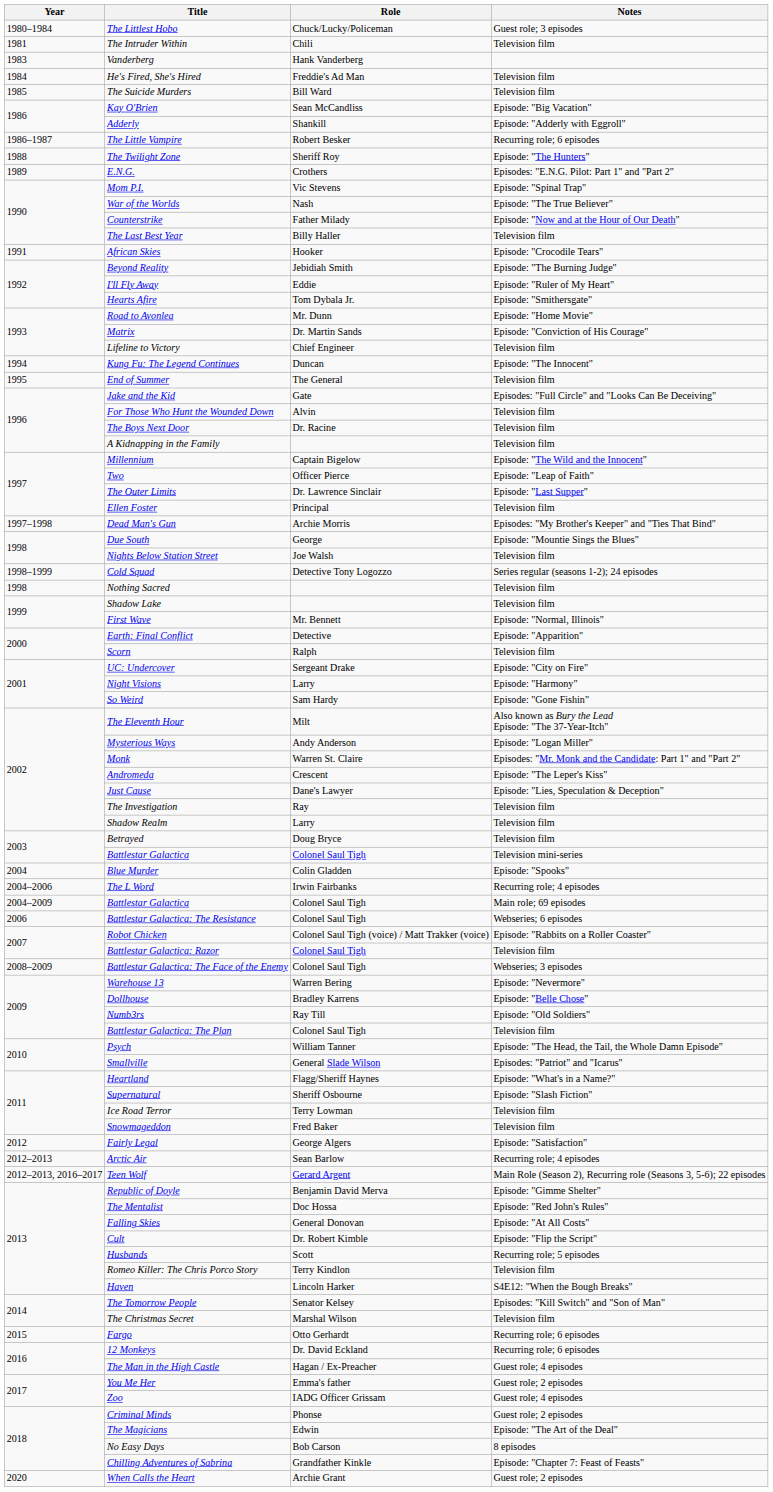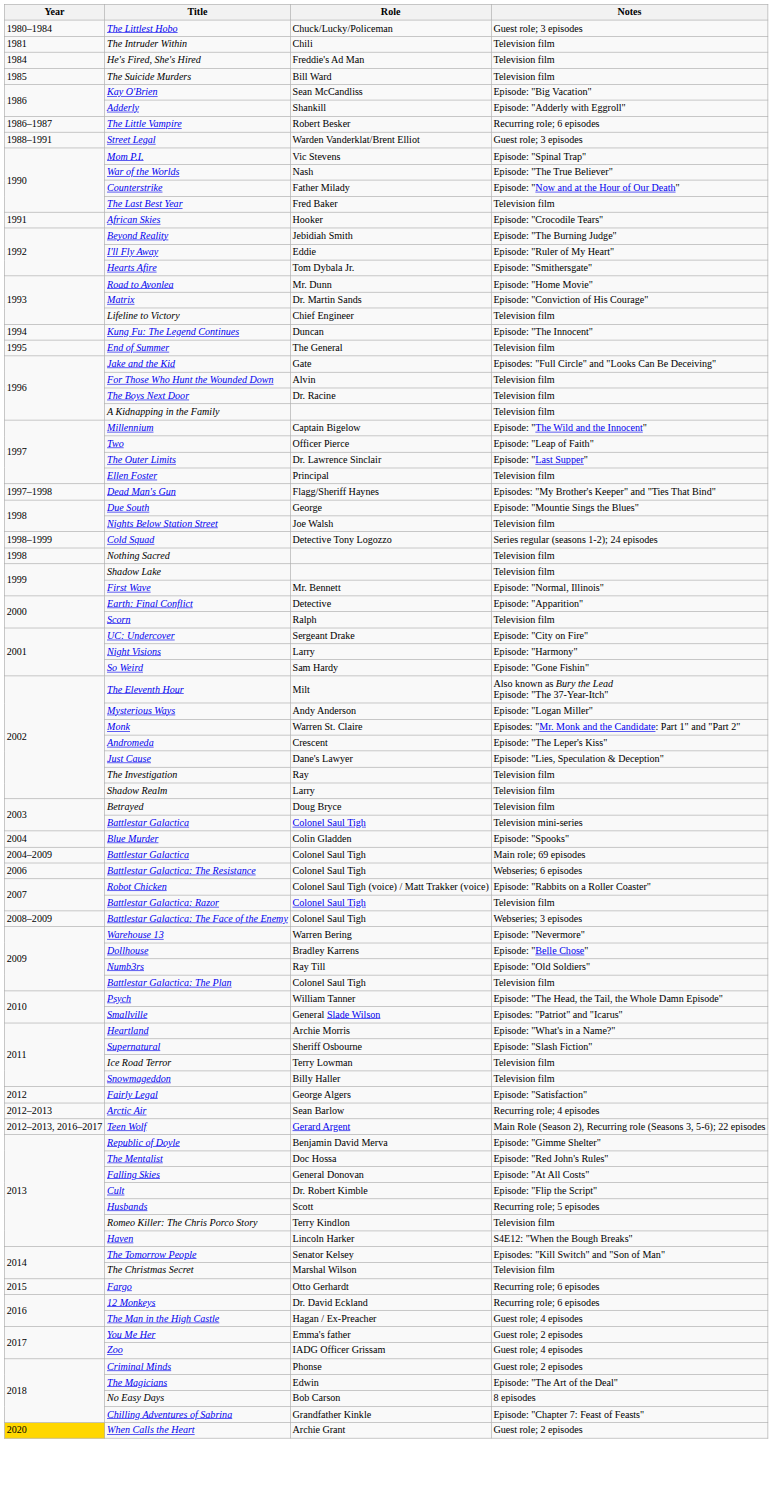 <table class="wikitable sortable">
 <tr>
 <th>Year</th>
 <th>Title</th>
 <th>Role</th>
 <th class="unsortable">Notes</th>
 </tr>
 <tr>
 <td>1980–1984</td>
 <td data-sort-value="Littlest Hobo, The"><em><a href='#'>The Littlest Hobo</a></em></td>
 <td>Chuck/Lucky/Policeman</td>
 <td>Guest role; 3 episodes</td>
 </tr>
 <tr>
 <td>1981</td>
 <td data-sort-value="Intruder Within, The"><em>The Intruder Within</em></td>
 <td>Chili</td>
 <td>Television film</td>
-</tr>
-<tr>
-<td>1983</td>
-<td><em>Vanderberg</em></td>
-<td>Hank Vanderberg</td>
-<td></td>
 </tr>
 <tr>
 <td>1984</td>
 <td><em>He's Fired, She's Hired</em></td>
 <td>Freddie's Ad Man</td>
 <td>Television film</td>
 </tr>
 <tr>
 <td>1985</td>
 <td data-sort-value="Suicide Murders, The"><em>The Suicide Murders</em></td>
 <td>Bill Ward</td>
 <td>Television film</td>
 </tr>
 <tr>
 <td rowspan="2">1986</td>
 <td><em><a href='#'>Kay O'Brien</a></em></td>
 <td>Sean McCandliss</td>
 <td>Episode: "Big Vacation"</td>
 </tr>
 <tr>
 <td><em><a href='#'>Adderly</a></em></td>
 <td>Shankill</td>
 <td>Episode: "Adderly with Eggroll"</td>
 </tr>
 <tr>
 <td>1986–1987</td>
 <td data-sort-value="Little Vampire, The"><em><a href='#'>The Little Vampire</a></em></td>
 <td>Robert Besker</td>
 <td>Recurring role; 6 episodes</td>
 </tr>
 <tr>
-<td>1988</td>
-<td data-sort-value="Twilight Zone, The"><em><a href='#'>The Twilight Zone</a></em></td>
-<td>Sheriff Roy</td>
-<td>Episode: "<a href='#'>The Hunters</a>"</td>
-</tr>
-<tr>
-<td>1989</td>
-<td><em><a href='#'>E.N.G.</a></em></td>
-<td>Crothers</td>
-<td>Episodes: "E.N.G. Pilot: Part 1" and "Part 2"</td>
+<td>1988–1991</td>
+<td><em><a href='#'>Street Legal</a></em></td>
+<td>Warden Vanderklat/Brent Elliot</td>
+<td>Guest role; 3 episodes</td>
 </tr>
 <tr>
 <td rowspan="4">1990</td>
 <td><em><a href='#'>Mom P.I.</a></em></td>
 <td>Vic Stevens</td>
 <td>Episode: "Spinal Trap"</td>
 </tr>
 <tr>
 <td><em><a href='#'>War of the Worlds</a></em></td>
 <td>Nash</td>
 <td>Episode: "The True Believer"</td>
 </tr>
 <tr>
 <td><em><a href='#'>Counterstrike</a></em></td>
 <td>Father Milady</td>
 <td>Episode: "<a href='#'>Now and at the Hour of Our Death</a>"</td>
 </tr>
 <tr>
 <td data-sort-value="Last Best Year, The"><em><a href='#'>The Last Best Year</a></em></td>
-<td>Billy Haller</td>
+<td>Fred Baker</td>
 <td>Television film</td>
 </tr>
 <tr>
 <td>1991</td>
 <td><em><a href='#'>African Skies</a></em></td>
 <td>Hooker</td>
 <td>Episode: "Crocodile Tears"</td>
 </tr>
 <tr>
 <td rowspan="3">1992</td>
 <td><em><a href='#'>Beyond Reality</a></em></td>
 <td>Jebidiah Smith</td>
 <td>Episode: "The Burning Judge"</td>
 </tr>
 <tr>
 <td><em><a href='#'>I'll Fly Away</a></em></td>
 <td>Eddie</td>
 <td>Episode: "Ruler of My Heart"</td>
 </tr>
 <tr>
 <td><em><a href='#'>Hearts Afire</a></em></td>
 <td>Tom Dybala Jr.</td>
 <td>Episode: "Smithersgate"</td>
 </tr>
 <tr>
 <td rowspan="3">1993</td>
 <td><em><a href='#'>Road to Avonlea</a></em></td>
 <td>Mr. Dunn</td>
 <td>Episode: "Home Movie"</td>
 </tr>
 <tr>
 <td><em><a href='#'>Matrix</a></em></td>
 <td>Dr. Martin Sands</td>
 <td>Episode: "Conviction of His Courage"</td>
 </tr>
 <tr>
 <td><em>Lifeline to Victory</em></td>
 <td>Chief Engineer</td>
 <td>Television film</td>
 </tr>
 <tr>
 <td>1994</td>
 <td><em><a href='#'>Kung Fu: The Legend Continues</a></em></td>
 <td>Duncan</td>
 <td>Episode: "The Innocent"</td>
 </tr>
 <tr>
 <td>1995</td>
 <td><em><a href='#'>End of Summer</a></em></td>
 <td>The General</td>
 <td>Television film</td>
 </tr>
 <tr>
 <td rowspan="4">1996</td>
 <td><em><a href='#'>Jake and the Kid</a></em></td>
 <td>Gate</td>
 <td>Episodes: "Full Circle" and "Looks Can Be Deceiving"</td>
 </tr>
 <tr>
 <td><em><a href='#'>For Those Who Hunt the Wounded Down</a></em></td>
 <td>Alvin</td>
 <td>Television film</td>
 </tr>
 <tr>
 <td data-sort-value="Boys Next Door, The"><em><a href='#'>The Boys Next Door</a></em></td>
 <td>Dr. Racine</td>
 <td>Television film</td>
 </tr>
 <tr>
 <td data-sort-value="Kidnapping in the Family, A"><em>A Kidnapping in the Family</em></td>
 <td></td>
 <td>Television film</td>
 </tr>
 <tr>
 <td rowspan="4">1997</td>
 <td><em><a href='#'>Millennium</a></em></td>
 <td>Captain Bigelow</td>
 <td>Episode: "<a href='#'>The Wild and the Innocent</a>"</td>
 </tr>
 <tr>
 <td><em><a href='#'>Two</a></em></td>
 <td>Officer Pierce</td>
 <td>Episode: "Leap of Faith"</td>
 </tr>
 <tr>
 <td data-sort-value="Outer Limits, The"><em><a href='#'>The Outer Limits</a></em></td>
 <td>Dr. Lawrence Sinclair</td>
 <td>Episode: "<a href='#'>Last Supper</a>"</td>
 </tr>
 <tr>
 <td><em><a href='#'>Ellen Foster</a></em></td>
 <td>Principal</td>
 <td>Television film</td>
 </tr>
 <tr>
 <td>1997–1998</td>
 <td><em><a href='#'>Dead Man's Gun</a></em></td>
-<td>Archie Morris</td>
+<td>Flagg/Sheriff Haynes</td>
 <td>Episodes: "My Brother's Keeper" and "Ties That Bind"</td>
 </tr>
 <tr>
 <td rowspan="2">1998</td>
 <td><em><a href='#'>Due South</a></em></td>
 <td>George</td>
 <td>Episode: "Mountie Sings the Blues"</td>
 </tr>
 <tr>
 <td><em><a href='#'>Nights Below Station Street</a></em></td>
 <td>Joe Walsh</td>
 <td>Television film</td>
 </tr>
 <tr>
 <td>1998–1999</td>
 <td><em><a href='#'>Cold Squad</a></em></td>
 <td>Detective Tony Logozzo</td>
 <td>Series regular (seasons 1-2); 24 episodes</td>
 </tr>
 <tr>
 <td>1998</td>
 <td><em>Nothing Sacred</em></td>
 <td></td>
 <td>Television film</td>
 </tr>
 <tr>
 <td rowspan="2">1999</td>
 <td><em>Shadow Lake</em></td>
 <td></td>
 <td>Television film</td>
 </tr>
 <tr>
 <td><em><a href='#'>First Wave</a></em></td>
 <td>Mr. Bennett</td>
 <td>Episode: "Normal, Illinois"</td>
 </tr>
 <tr>
 <td rowspan="2">2000</td>
 <td><em><a href='#'>Earth: Final Conflict</a></em></td>
 <td>Detective</td>
 <td>Episode: "Apparition"</td>
 </tr>
 <tr>
 <td><em><a href='#'>Scorn</a></em></td>
 <td>Ralph</td>
 <td>Television film</td>
 </tr>
 <tr>
 <td rowspan="3">2001</td>
 <td><em><a href='#'>UC: Undercover</a></em></td>
 <td>Sergeant Drake</td>
 <td>Episode: "City on Fire"</td>
 </tr>
 <tr>
 <td><em><a href='#'>Night Visions</a></em></td>
 <td>Larry</td>
 <td>Episode: "Harmony"</td>
 </tr>
 <tr>
 <td><em><a href='#'>So Weird</a></em></td>
 <td>Sam Hardy</td>
 <td>Episode: "Gone Fishin"</td>
 </tr>
 <tr>
 <td rowspan="7">2002</td>
 <td data-sort-value="Eleventh Hour, The"><em><a href='#'>The Eleventh Hour</a></em></td>
 <td>Milt</td>
 <td>Also known as <em>Bury the Lead</em><br>Episode: "The 37-Year-Itch"</td>
 </tr>
 <tr>
 <td><em><a href='#'>Mysterious Ways</a></em></td>
 <td>Andy Anderson</td>
 <td>Episode: "Logan Miller"</td>
 </tr>
 <tr>
 <td><em><a href='#'>Monk</a></em></td>
 <td>Warren St. Claire</td>
 <td>Episodes: "<a href='#'>Mr. Monk and the Candidate</a>: Part 1" and "Part 2"</td>
 </tr>
 <tr>
 <td><em><a href='#'>Andromeda</a></em></td>
 <td>Crescent</td>
 <td>Episode: "The Leper's Kiss"</td>
 </tr>
 <tr>
 <td><em><a href='#'>Just Cause</a></em></td>
 <td>Dane's Lawyer</td>
 <td>Episode: "Lies, Speculation & Deception"</td>
 </tr>
 <tr>
 <td data-sort-value="Investigation, The"><em>The Investigation</em></td>
 <td>Ray</td>
 <td>Television film</td>
 </tr>
 <tr>
 <td><em>Shadow Realm</em></td>
 <td>Larry</td>
 <td>Television film</td>
 </tr>
 <tr>
 <td rowspan="2">2003</td>
 <td><em>Betrayed</em></td>
 <td>Doug Bryce</td>
 <td>Television film</td>
 </tr>
 <tr>
 <td><em><a href='#'>Battlestar Galactica</a></em></td>
 <td><a href='#'>Colonel Saul Tigh</a></td>
 <td>Television mini-series</td>
 </tr>
 <tr>
 <td>2004</td>
 <td><em><a href='#'>Blue Murder</a></em></td>
 <td>Colin Gladden</td>
 <td>Episode: "Spooks"</td>
 </tr>
 <tr>
-<td>2004–2006</td>
-<td data-sort-value="L Word, The"><em><a href='#'>The L Word</a></em></td>
-<td>Irwin Fairbanks</td>
-<td>Recurring role; 4 episodes</td>
-</tr>
-<tr>
 <td>2004–2009</td>
 <td><em><a href='#'>Battlestar Galactica</a></em></td>
 <td>Colonel Saul Tigh</td>
 <td>Main role; 69 episodes</td>
 </tr>
 <tr>
 <td>2006</td>
 <td><em><a href='#'>Battlestar Galactica: The Resistance</a></em></td>
 <td>Colonel Saul Tigh</td>
 <td>Webseries; 6 episodes</td>
 </tr>
 <tr>
 <td rowspan="2">2007</td>
 <td><em><a href='#'>Robot Chicken</a></em></td>
 <td>Colonel Saul Tigh (voice) / Matt Trakker (voice)</td>
 <td>Episode: "Rabbits on a Roller Coaster"</td>
 </tr>
 <tr>
 <td><em><a href='#'>Battlestar Galactica: Razor</a></em></td>
 <td><a href='#'>Colonel Saul Tigh</a></td>
 <td>Television film</td>
 </tr>
 <tr>
 <td>2008–2009</td>
 <td><em><a href='#'>Battlestar Galactica: The Face of the Enemy</a></em></td>
 <td>Colonel Saul Tigh</td>
 <td>Webseries; 3 episodes</td>
 </tr>
 <tr>
 <td rowspan="4">2009</td>
 <td><em><a href='#'>Warehouse 13</a></em></td>
 <td>Warren Bering</td>
 <td>Episode: "Nevermore"</td>
 </tr>
 <tr>
 <td><em><a href='#'>Dollhouse</a></em></td>
 <td>Bradley Karrens</td>
 <td>Episode: "<a href='#'>Belle Chose</a>"</td>
 </tr>
 <tr>
 <td><em><a href='#'>Numb3rs</a></em></td>
 <td>Ray Till</td>
 <td>Episode: "Old Soldiers"</td>
 </tr>
 <tr>
 <td><em><a href='#'>Battlestar Galactica: The Plan</a></em></td>
 <td>Colonel Saul Tigh</td>
 <td>Television film</td>
 </tr>
 <tr>
 <td rowspan="2">2010</td>
 <td><em><a href='#'>Psych</a></em></td>
 <td>William Tanner</td>
 <td>Episode: "The Head, the Tail, the Whole Damn Episode"</td>
 </tr>
 <tr>
 <td><em><a href='#'>Smallville</a></em></td>
 <td>General <a href='#'>Slade Wilson</a></td>
 <td>Episodes: "Patriot" and "Icarus"</td>
 </tr>
 <tr>
 <td rowspan="4">2011</td>
 <td><em><a href='#'>Heartland</a></em></td>
-<td>Flagg/Sheriff Haynes</td>
+<td>Archie Morris</td>
 <td>Episode: "What's in a Name?"</td>
 </tr>
 <tr>
 <td><em><a href='#'>Supernatural</a></em></td>
 <td>Sheriff Osbourne</td>
 <td>Episode: "Slash Fiction"</td>
 </tr>
 <tr>
 <td><em>Ice Road Terror</em></td>
 <td>Terry Lowman</td>
 <td>Television film</td>
 </tr>
 <tr>
 <td><em><a href='#'>Snowmageddon</a></em></td>
-<td>Fred Baker</td>
+<td>Billy Haller</td>
 <td>Television film</td>
 </tr>
 <tr>
 <td>2012</td>
 <td><em><a href='#'>Fairly Legal</a></em></td>
 <td>George Algers</td>
 <td>Episode: "Satisfaction"</td>
 </tr>
 <tr>
 <td>2012–2013</td>
 <td><em><a href='#'>Arctic Air</a></em></td>
 <td>Sean Barlow</td>
 <td>Recurring role; 4 episodes</td>
 </tr>
 <tr>
 <td>2012–2013, 2016–2017</td>
 <td><em><a href='#'>Teen Wolf</a></em></td>
 <td><a href='#'>Gerard Argent</a></td>
 <td>Main Role (Season 2), Recurring role (Seasons 3, 5-6); 22 episodes</td>
 </tr>
 <tr>
 <td rowspan="7">2013</td>
 <td><em><a href='#'>Republic of Doyle</a></em></td>
 <td>Benjamin David Merva</td>
 <td>Episode: "Gimme Shelter"</td>
 </tr>
 <tr>
 <td data-sort-value="Mentalist, The"><em><a href='#'>The Mentalist</a></em></td>
 <td>Doc Hossa</td>
 <td>Episode: "Red John's Rules"</td>
 </tr>
 <tr>
 <td><em><a href='#'>Falling Skies</a></em></td>
 <td>General Donovan</td>
 <td>Episode: "At All Costs"</td>
 </tr>
 <tr>
 <td><em><a href='#'>Cult</a></em></td>
 <td>Dr. Robert Kimble</td>
 <td>Episode: "Flip the Script"</td>
 </tr>
 <tr>
 <td><em><a href='#'>Husbands</a></em></td>
 <td>Scott</td>
 <td>Recurring role; 5 episodes</td>
 </tr>
 <tr>
 <td><em>Romeo Killer: The Chris Porco Story</em></td>
 <td>Terry Kindlon</td>
 <td>Television film</td>
 </tr>
 <tr>
 <td><em><a href='#'>Haven</a></em></td>
 <td>Lincoln Harker</td>
 <td>S4E12: "When the Bough Breaks"</td>
 </tr>
 <tr>
 <td rowspan="2">2014</td>
 <td data-sort-value="Tomorrow People, The"><em><a href='#'>The Tomorrow People</a></em></td>
 <td>Senator Kelsey</td>
 <td>Episodes: "Kill Switch" and "Son of Man"</td>
 </tr>
 <tr>
 <td data-sort-value="Christmas Secret, The"><em>The Christmas Secret</em></td>
 <td>Marshal Wilson</td>
 <td>Television film</td>
 </tr>
 <tr>
 <td>2015</td>
 <td><em><a href='#'>Fargo</a></em></td>
 <td>Otto Gerhardt</td>
 <td>Recurring role; 6 episodes</td>
 </tr>
 <tr>
 <td rowspan="2">2016</td>
 <td><em><a href='#'>12 Monkeys</a></em></td>
 <td>Dr. David Eckland</td>
 <td>Recurring role; 6 episodes</td>
 </tr>
 <tr>
 <td data-sort-value="Man in the High Castle, The"><em><a href='#'>The Man in the High Castle</a></em></td>
 <td>Hagan / Ex-Preacher</td>
 <td>Guest role; 4 episodes</td>
 </tr>
 <tr>
 <td rowspan="2">2017</td>
 <td><em><a href='#'>You Me Her</a></em></td>
 <td>Emma's father</td>
 <td>Guest role; 2 episodes</td>
 </tr>
 <tr>
 <td><em><a href='#'>Zoo</a></em></td>
 <td>IADG Officer Grissam</td>
 <td>Guest role; 4 episodes</td>
 </tr>
 <tr>
 <td rowspan="4">2018</td>
 <td><em><a href='#'>Criminal Minds</a></em></td>
 <td>Phonse</td>
 <td>Guest role; 2 episodes</td>
 </tr>
 <tr>
 <td data-sort-value="Magicians, The"><em><a href='#'>The Magicians</a></em></td>
 <td>Edwin</td>
 <td>Episode: "The Art of the Deal"</td>
 </tr>
 <tr>
 <td><em>No Easy Days</em></td>
 <td>Bob Carson</td>
 <td>8 episodes</td>
 </tr>
 <tr>
 <td><em><a href='#'>Chilling Adventures of Sabrina</a></em></td>
 <td>Grandfather Kinkle</td>
 <td>Episode: "Chapter 7: Feast of Feasts"</td>
 </tr>
 <tr>
-<td>2020</td>
+<td style="background: gold;">2020</td>
 <td><em><a href='#'>When Calls the Heart</a></em></td>
 <td>Archie Grant</td>
 <td>Guest role; 2 episodes</td>
 </tr>
 </table>
